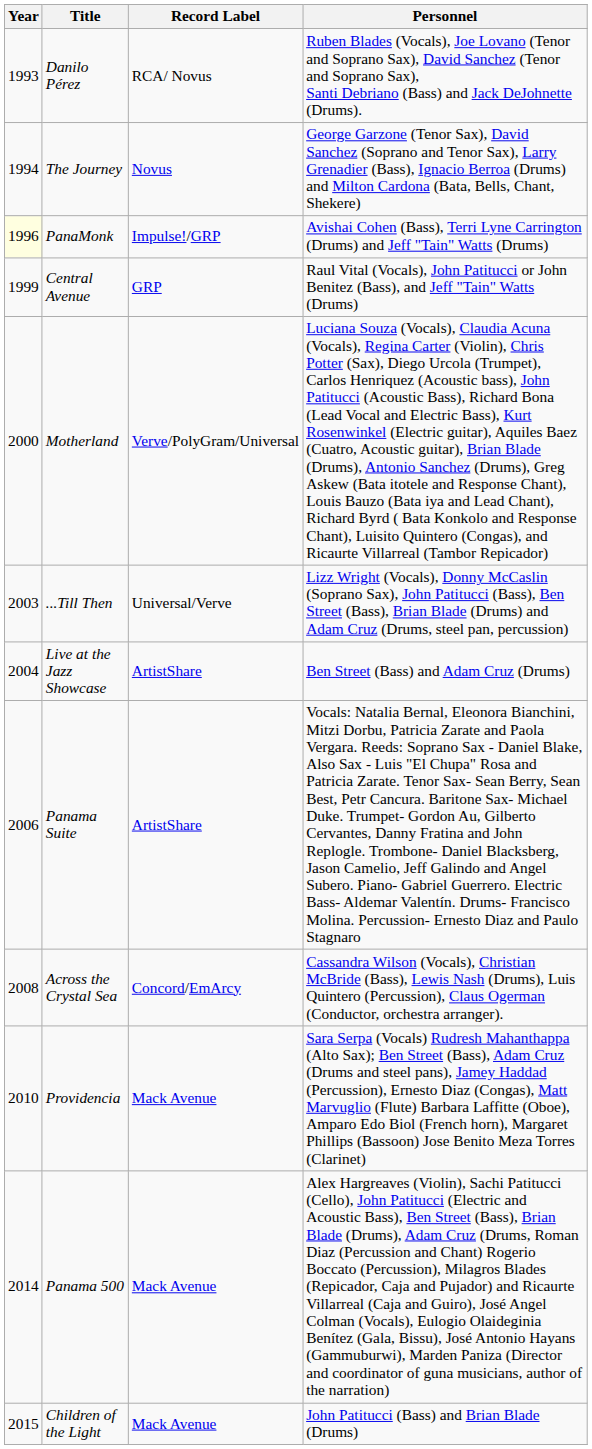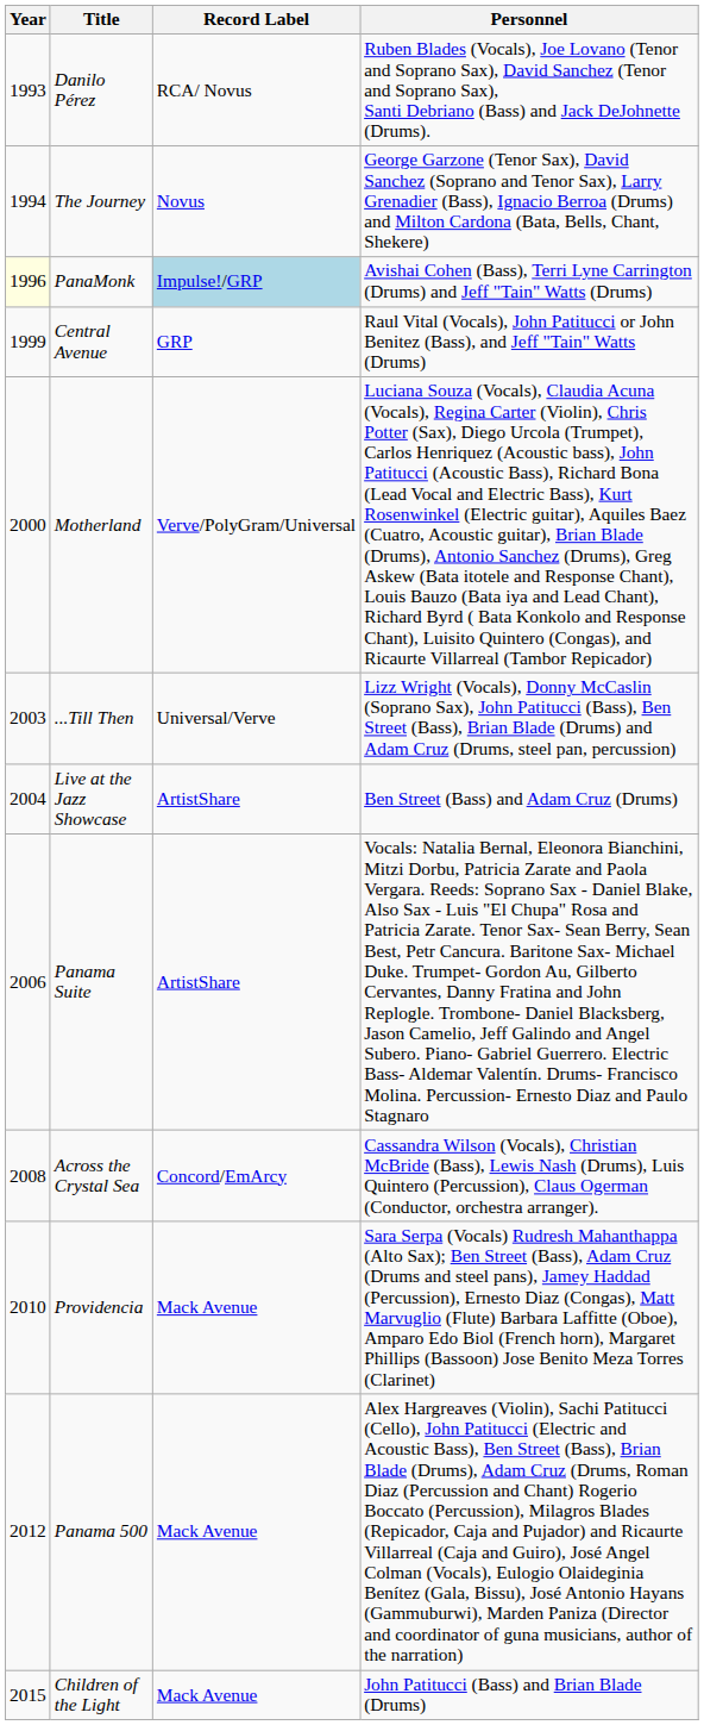 <table class="wikitable">
 <tr>
 <th>Year</th>
 <th><strong>Title</strong></th>
 <th>Record Label</th>
 <th>Personnel</th>
 </tr>
 <tr>
 <td>1993</td>
 <td><em>Danilo Pérez</em></td>
 <td>RCA/ Novus</td>
 <td><a href='#'>Ruben Blades</a> (Vocals), <a href='#'>Joe Lovano</a> (Tenor and Soprano Sax), <a href='#'>David Sanchez</a> (Tenor and Soprano Sax),<br><a href='#'>Santi Debriano</a> (Bass) and <a href='#'>Jack DeJohnette</a> (Drums).</td>
 </tr>
 <tr>
 <td>1994</td>
 <td><em>The Journey</em></td>
 <td><a href='#'>Novus</a></td>
 <td><a href='#'>George Garzone</a> (Tenor Sax), <a href='#'>David Sanchez</a> (Soprano and Tenor Sax), <a href='#'>Larry Grenadier</a> (Bass), <a href='#'>Ignacio Berroa</a> (Drums) and <a href='#'>Milton Cardona</a> (Bata, Bells, Chant, Shekere)</td>
 </tr>
 <tr>
 <td style="background: lightyellow;">1996</td>
 <td><em>PanaMonk</em></td>
-<td><a href='#'>Impulse!</a>/<a href='#'>GRP</a></td>
+<td style="background: lightblue;"><a href='#'>Impulse!</a>/<a href='#'>GRP</a></td>
 <td><a href='#'>Avishai Cohen</a> (Bass), <a href='#'>Terri Lyne Carrington</a> (Drums) and <a href='#'>Jeff "Tain" Watts</a> (Drums)</td>
 </tr>
 <tr>
 <td>1999</td>
 <td><em>Central Avenue</em></td>
 <td><a href='#'>GRP</a></td>
 <td>Raul Vital (Vocals), <a href='#'>John Patitucci</a> or John Benitez (Bass), and <a href='#'>Jeff "Tain" Watts</a> (Drums)</td>
 </tr>
 <tr>
 <td>2000</td>
 <td><em>Motherland</em></td>
 <td><a href='#'>Verve</a>/PolyGram/Universal</td>
 <td><a href='#'>Luciana Souza</a> (Vocals), <a href='#'>Claudia Acuna</a> (Vocals), <a href='#'>Regina Carter</a> (Violin), <a href='#'>Chris Potter</a> (Sax), Diego Urcola (Trumpet), Carlos Henriquez (Acoustic bass), <a href='#'>John Patitucci</a> (Acoustic Bass), Richard Bona (Lead Vocal and Electric Bass), <a href='#'>Kurt Rosenwinkel</a> (Electric guitar), Aquiles Baez (Cuatro, Acoustic guitar), <a href='#'>Brian Blade</a> (Drums), <a href='#'>Antonio Sanchez</a> (Drums), Greg Askew (Bata itotele and Response Chant), Louis Bauzo (Bata iya and Lead Chant), Richard Byrd ( Bata Konkolo and Response Chant), Luisito Quintero (Congas), and Ricaurte Villarreal (Tambor Repicador)</td>
 </tr>
 <tr>
 <td>2003</td>
 <td><em>...Till Then</em></td>
 <td>Universal/Verve</td>
 <td><a href='#'>Lizz Wright</a> (Vocals), <a href='#'>Donny McCaslin</a> (Soprano Sax), <a href='#'>John Patitucci</a> (Bass), <a href='#'>Ben Street</a> (Bass), <a href='#'>Brian Blade</a> (Drums) and <a href='#'>Adam Cruz</a> (Drums, steel pan, percussion)</td>
 </tr>
 <tr>
 <td>2004</td>
 <td><em>Live at the Jazz Showcase</em></td>
 <td><a href='#'>ArtistShare</a></td>
 <td><a href='#'>Ben Street</a> (Bass) and <a href='#'>Adam Cruz</a> (Drums)</td>
 </tr>
 <tr>
 <td>2006</td>
 <td><em>Panama Suite</em></td>
 <td><a href='#'>ArtistShare</a></td>
 <td>Vocals: Natalia Bernal, Eleonora Bianchini, Mitzi Dorbu, Patricia Zarate and Paola Vergara. Reeds: Soprano Sax - Daniel Blake, Also Sax - Luis "El Chupa" Rosa and Patricia Zarate. Tenor Sax- Sean Berry, Sean Best, Petr Cancura. Baritone Sax- Michael Duke. Trumpet- Gordon Au, Gilberto Cervantes, Danny Fratina and John Replogle. Trombone- Daniel Blacksberg, Jason Camelio, Jeff Galindo and Angel Subero. Piano- Gabriel Guerrero. Electric Bass- Aldemar Valentín. Drums- Francisco Molina. Percussion- Ernesto Diaz and Paulo Stagnaro</td>
 </tr>
 <tr>
 <td>2008</td>
 <td><em>Across the Crystal Sea</em></td>
 <td><a href='#'>Concord</a>/<a href='#'>EmArcy</a></td>
 <td><a href='#'>Cassandra Wilson</a> (Vocals), <a href='#'>Christian McBride</a> (Bass), <a href='#'>Lewis Nash</a> (Drums), Luis Quintero (Percussion), <a href='#'>Claus Ogerman</a> (Conductor, orchestra arranger).</td>
 </tr>
 <tr>
 <td>2010</td>
 <td><em>Providencia</em></td>
 <td><a href='#'>Mack Avenue</a></td>
 <td><a href='#'>Sara Serpa</a> (Vocals) <a href='#'>Rudresh Mahanthappa</a> (Alto Sax); <a href='#'>Ben Street</a> (Bass), <a href='#'>Adam Cruz</a> (Drums and steel pans), <a href='#'>Jamey Haddad</a> (Percussion), Ernesto Diaz (Congas), <a href='#'>Matt Marvuglio</a> (Flute) Barbara Laffitte (Oboe), Amparo Edo Biol (French horn), Margaret Phillips (Bassoon) Jose Benito Meza Torres (Clarinet)</td>
 </tr>
 <tr>
-<td>2014</td>
+<td>2012</td>
 <td><em>Panama 500</em></td>
 <td><a href='#'>Mack Avenue</a></td>
 <td>Alex Hargreaves (Violin), Sachi Patitucci (Cello), <a href='#'>John Patitucci</a> (Electric and Acoustic Bass), <a href='#'>Ben Street</a> (Bass), <a href='#'>Brian Blade</a> (Drums), <a href='#'>Adam Cruz</a> (Drums, Roman Diaz (Percussion and Chant) Rogerio Boccato (Percussion), Milagros Blades (Repicador, Caja and Pujador) and Ricaurte Villarreal (Caja and Guiro), José Angel Colman (Vocals), Eulogio Olaideginia Benítez (Gala, Bissu), José Antonio Hayans (Gammuburwi), Marden Paniza (Director and coordinator of guna musicians, author of the narration)</td>
 </tr>
 <tr>
 <td>2015</td>
 <td><em>Children of the Light</em></td>
 <td><a href='#'>Mack Avenue</a></td>
 <td><a href='#'>John Patitucci</a> (Bass) and <a href='#'>Brian Blade</a> (Drums)</td>
 </tr>
 </table>
